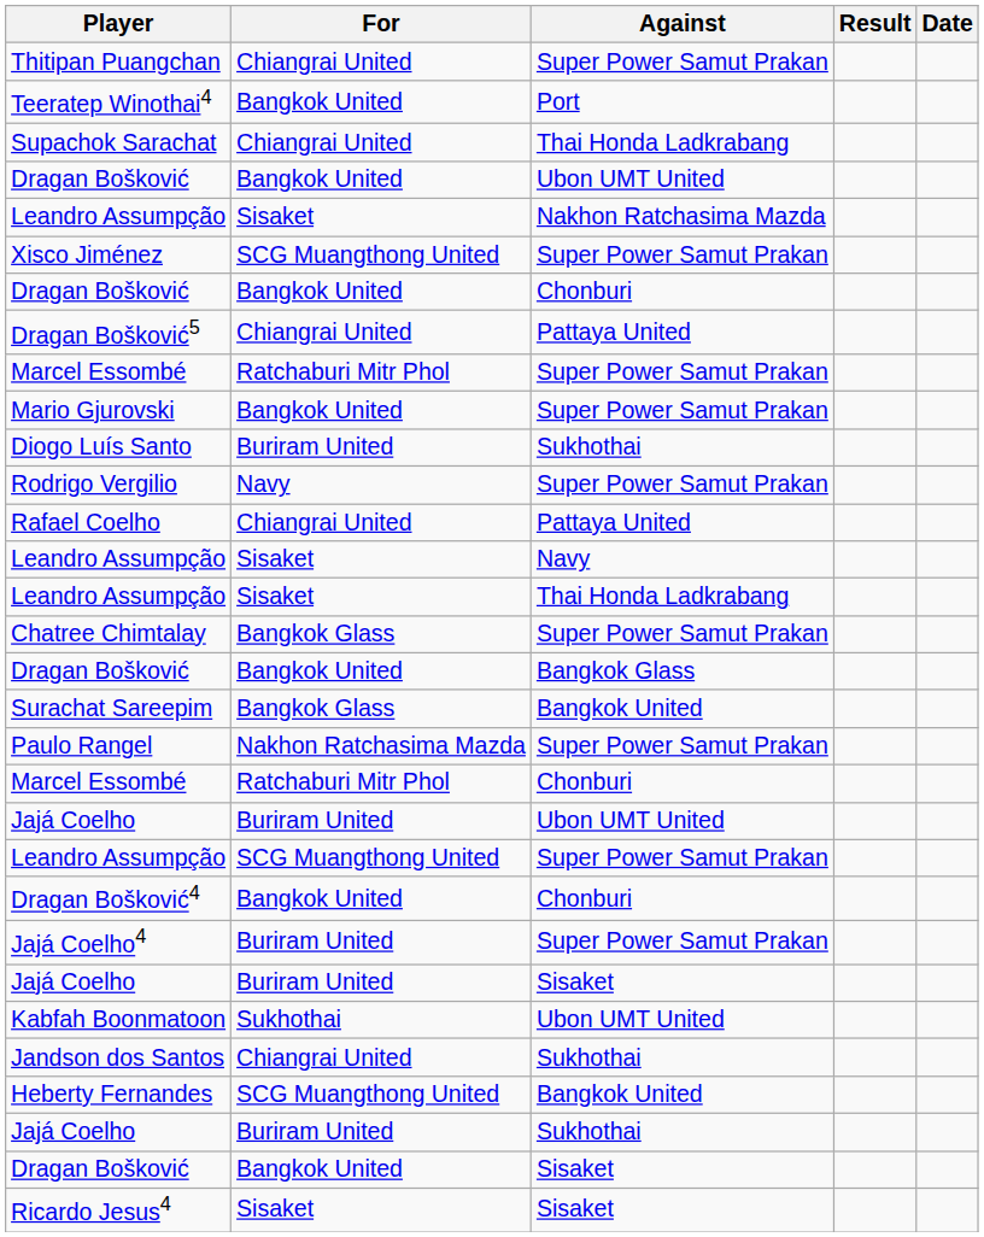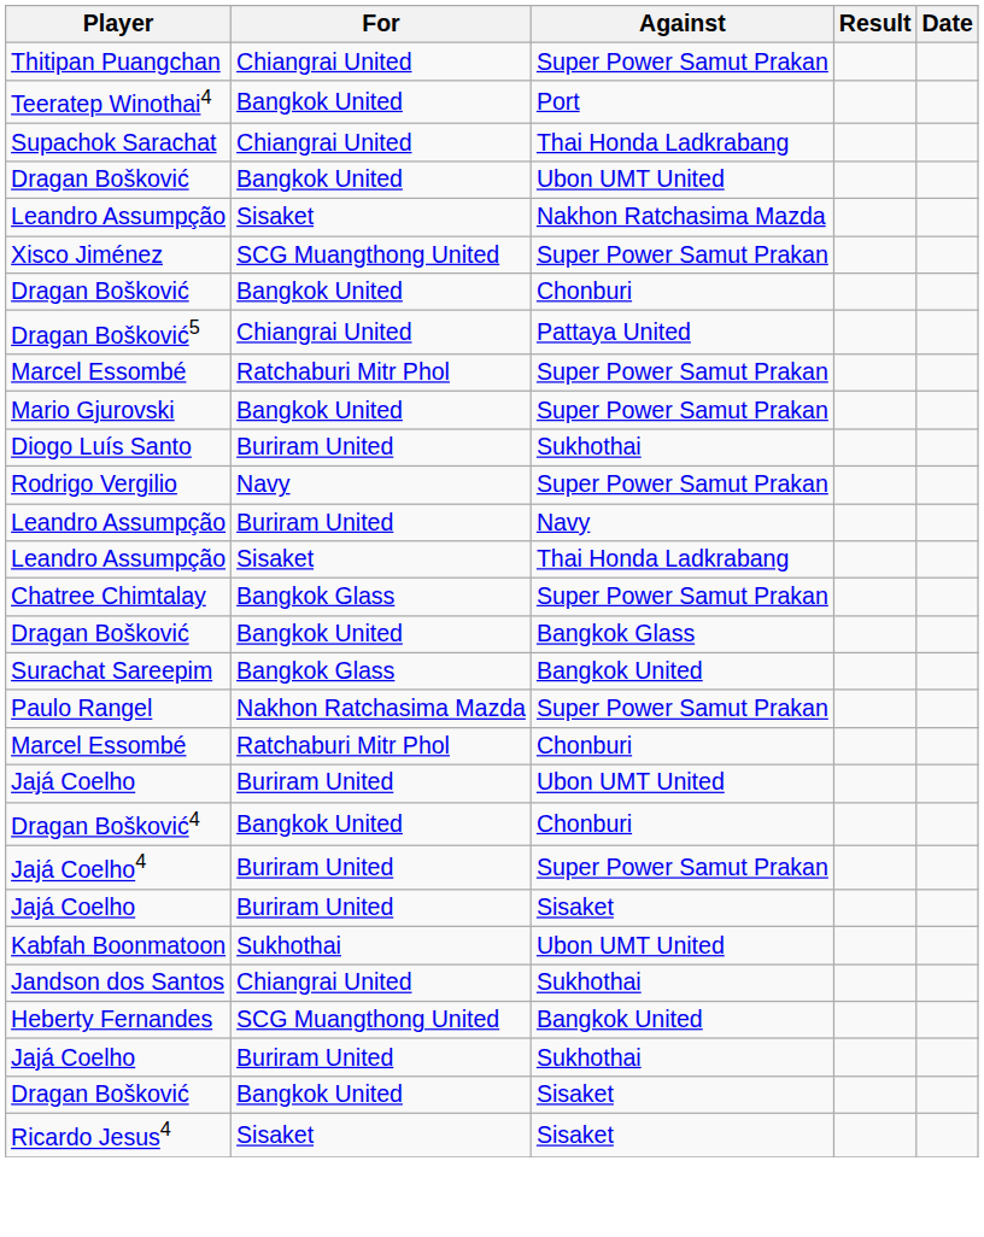 <table class="wikitable sortable">
 <tr>
 <th>Player</th>
 <th>For</th>
 <th>Against</th>
 <th align=center>Result</th>
 <th>Date</th>
 </tr>
 <tr>
 <td> <a href='#'>Thitipan Puangchan</a></td>
 <td><a href='#'>Chiangrai United</a></td>
 <td><a href='#'>Super Power Samut Prakan</a></td>
 <td> </td>
 <td></td>
 </tr>
 <tr>
 <td> <a href='#'>Teeratep Winothai</a><sup>4</sup></td>
 <td><a href='#'>Bangkok United</a></td>
 <td><a href='#'>Port</a></td>
 <td></td>
 <td></td>
 </tr>
 <tr>
 <td> <a href='#'>Supachok Sarachat</a></td>
 <td><a href='#'>Chiangrai United</a></td>
 <td><a href='#'>Thai Honda Ladkrabang</a></td>
 <td></td>
 <td></td>
 </tr>
 <tr>
 <td> <a href='#'>Dragan Bošković</a></td>
 <td><a href='#'>Bangkok United</a></td>
 <td><a href='#'>Ubon UMT United</a></td>
 <td></td>
 <td></td>
 </tr>
 <tr>
 <td> <a href='#'>Leandro Assumpção</a></td>
 <td><a href='#'>Sisaket</a></td>
 <td><a href='#'>Nakhon Ratchasima Mazda</a></td>
 <td></td>
 <td></td>
 </tr>
 <tr>
 <td> <a href='#'>Xisco Jiménez</a></td>
 <td><a href='#'>SCG Muangthong United</a></td>
 <td><a href='#'>Super Power Samut Prakan</a></td>
 <td></td>
 <td></td>
 </tr>
 <tr>
 <td> <a href='#'>Dragan Bošković</a></td>
 <td><a href='#'>Bangkok United</a></td>
 <td><a href='#'>Chonburi</a></td>
 <td></td>
 <td></td>
 </tr>
 <tr>
 <td> <a href='#'>Dragan Bošković</a><sup>5</sup></td>
 <td><a href='#'>Chiangrai United</a></td>
 <td><a href='#'>Pattaya United</a></td>
 <td></td>
 <td></td>
 </tr>
 <tr>
 <td> <a href='#'>Marcel Essombé</a></td>
 <td><a href='#'>Ratchaburi Mitr Phol</a></td>
 <td><a href='#'>Super Power Samut Prakan</a></td>
 <td></td>
 <td></td>
 </tr>
 <tr>
 <td> <a href='#'>Mario Gjurovski</a></td>
 <td><a href='#'>Bangkok United</a></td>
 <td><a href='#'>Super Power Samut Prakan</a></td>
 <td></td>
 <td></td>
 </tr>
 <tr>
 <td> <a href='#'>Diogo Luís Santo</a></td>
 <td><a href='#'>Buriram United</a></td>
 <td><a href='#'>Sukhothai</a></td>
 <td></td>
 <td></td>
 </tr>
 <tr>
 <td> <a href='#'>Rodrigo Vergilio</a></td>
 <td><a href='#'>Navy</a></td>
 <td><a href='#'>Super Power Samut Prakan</a></td>
 <td></td>
 <td></td>
 </tr>
 <tr>
-<td> <a href='#'>Rafael Coelho</a></td>
-<td><a href='#'>Chiangrai United</a></td>
-<td><a href='#'>Pattaya United</a></td>
-<td></td>
-<td></td>
-</tr>
-<tr>
 <td> <a href='#'>Leandro Assumpção</a></td>
-<td><a href='#'>Sisaket</a></td>
+<td><a href='#'>Buriram United</a></td>
 <td><a href='#'>Navy</a></td>
 <td></td>
 <td></td>
 </tr>
 <tr>
 <td> <a href='#'>Leandro Assumpção</a></td>
 <td><a href='#'>Sisaket</a></td>
 <td><a href='#'>Thai Honda Ladkrabang</a></td>
 <td></td>
 <td></td>
 </tr>
 <tr>
 <td> <a href='#'>Chatree Chimtalay</a></td>
 <td><a href='#'>Bangkok Glass</a></td>
 <td><a href='#'>Super Power Samut Prakan</a></td>
 <td></td>
 <td></td>
 </tr>
 <tr>
 <td> <a href='#'>Dragan Bošković</a></td>
 <td><a href='#'>Bangkok United</a></td>
 <td><a href='#'>Bangkok Glass</a></td>
 <td></td>
 <td></td>
 </tr>
 <tr>
 <td> <a href='#'>Surachat Sareepim</a></td>
 <td><a href='#'>Bangkok Glass</a></td>
 <td><a href='#'>Bangkok United</a></td>
 <td></td>
 <td></td>
 </tr>
 <tr>
 <td> <a href='#'>Paulo Rangel</a></td>
 <td><a href='#'>Nakhon Ratchasima Mazda</a></td>
 <td><a href='#'>Super Power Samut Prakan</a></td>
 <td></td>
 <td></td>
 </tr>
 <tr>
 <td> <a href='#'>Marcel Essombé</a></td>
 <td><a href='#'>Ratchaburi Mitr Phol</a></td>
 <td><a href='#'>Chonburi</a></td>
 <td></td>
 <td></td>
 </tr>
 <tr>
 <td> <a href='#'>Jajá Coelho</a></td>
 <td><a href='#'>Buriram United</a></td>
 <td><a href='#'>Ubon UMT United</a></td>
-<td></td>
-<td></td>
-</tr>
-<tr>
-<td> <a href='#'>Leandro Assumpção</a></td>
-<td><a href='#'>SCG Muangthong United</a></td>
-<td><a href='#'>Super Power Samut Prakan</a></td>
 <td></td>
 <td></td>
 </tr>
 <tr>
 <td> <a href='#'>Dragan Bošković</a><sup>4</sup></td>
 <td><a href='#'>Bangkok United</a></td>
 <td><a href='#'>Chonburi</a></td>
 <td></td>
 <td></td>
 </tr>
 <tr>
 <td> <a href='#'>Jajá Coelho</a><sup>4</sup></td>
 <td><a href='#'>Buriram United</a></td>
 <td><a href='#'>Super Power Samut Prakan</a></td>
 <td></td>
 <td></td>
 </tr>
 <tr>
 <td> <a href='#'>Jajá Coelho</a></td>
 <td><a href='#'>Buriram United</a></td>
 <td><a href='#'>Sisaket</a></td>
 <td></td>
 <td></td>
 </tr>
 <tr>
 <td> <a href='#'>Kabfah Boonmatoon</a></td>
 <td><a href='#'>Sukhothai</a></td>
 <td><a href='#'>Ubon UMT United</a></td>
 <td></td>
 <td></td>
 </tr>
 <tr>
 <td> <a href='#'>Jandson dos Santos</a></td>
 <td><a href='#'>Chiangrai United</a></td>
 <td><a href='#'>Sukhothai</a></td>
 <td> </td>
 <td></td>
 </tr>
 <tr>
 <td> <a href='#'>Heberty Fernandes</a></td>
 <td><a href='#'>SCG Muangthong United</a></td>
 <td><a href='#'>Bangkok United</a></td>
 <td> </td>
 <td></td>
 </tr>
 <tr>
 <td> <a href='#'>Jajá Coelho</a></td>
 <td><a href='#'>Buriram United</a></td>
 <td><a href='#'>Sukhothai</a></td>
 <td></td>
 <td></td>
 </tr>
 <tr>
 <td> <a href='#'>Dragan Bošković</a></td>
 <td><a href='#'>Bangkok United</a></td>
 <td><a href='#'>Sisaket</a></td>
 <td></td>
 <td></td>
 </tr>
 <tr>
 <td> <a href='#'>Ricardo Jesus</a><sup>4</sup></td>
 <td><a href='#'>Sisaket</a></td>
 <td><a href='#'>Sisaket</a></td>
 <td></td>
 <td></td>
 </tr>
 </table>
